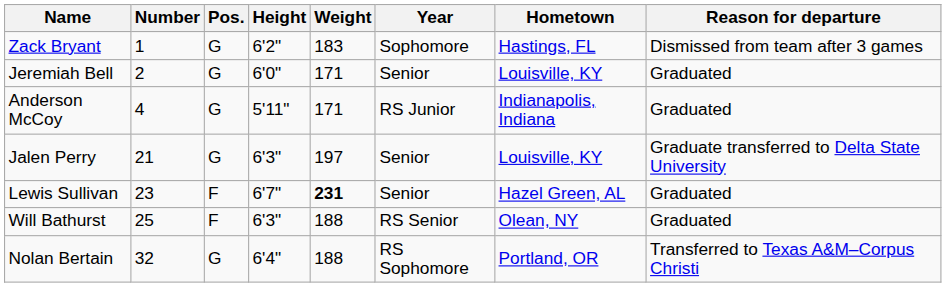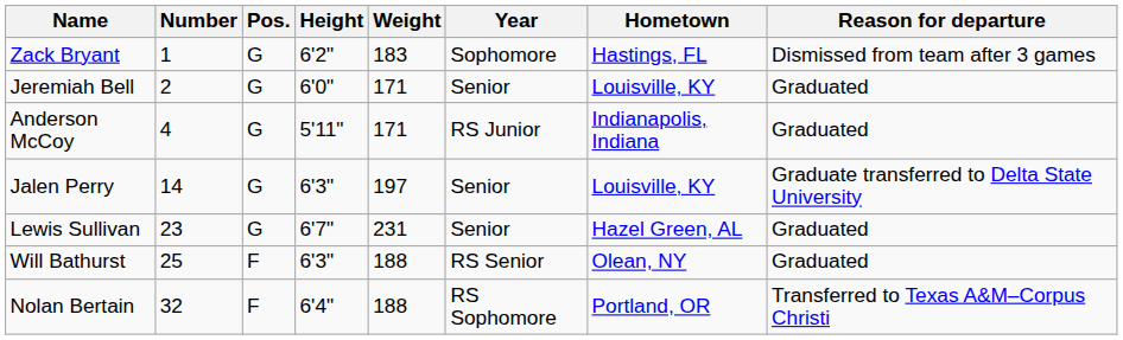 <table class="wikitable sortable" border="1">
 <tr>
 <th>Name</th>
 <th>Number</th>
 <th>Pos.</th>
 <th>Height</th>
 <th>Weight</th>
 <th>Year</th>
 <th>Hometown</th>
 <th class="unsortable">Reason for departure</th>
 </tr>
 <tr>
 <td><a href='#'>Zack Bryant</a></td>
 <td>1</td>
 <td>G</td>
 <td>6'2"</td>
 <td>183</td>
 <td>Sophomore</td>
 <td><a href='#'>Hastings, FL</a></td>
 <td>Dismissed from team after 3 games</td>
 </tr>
 <tr>
 <td>Jeremiah Bell</td>
 <td>2</td>
 <td>G</td>
 <td>6'0"</td>
 <td>171</td>
 <td>Senior</td>
 <td><a href='#'>Louisville, KY</a></td>
 <td>Graduated</td>
 </tr>
 <tr>
 <td>Anderson McCoy</td>
 <td>4</td>
 <td>G</td>
 <td>5'11"</td>
 <td>171</td>
 <td>RS Junior</td>
 <td><a href='#'>Indianapolis, Indiana</a></td>
 <td>Graduated</td>
 </tr>
 <tr>
 <td>Jalen Perry</td>
-<td>21</td>
+<td>14</td>
 <td>G</td>
 <td>6'3"</td>
 <td>197</td>
 <td>Senior</td>
 <td><a href='#'>Louisville, KY</a></td>
 <td>Graduate transferred to <a href='#'>Delta State University</a></td>
 </tr>
 <tr>
 <td>Lewis Sullivan</td>
 <td>23</td>
-<td>F</td>
+<td>G</td>
 <td>6'7"</td>
-<td><strong>231</strong></td>
+<td>231</td>
 <td>Senior</td>
 <td><a href='#'>Hazel Green, AL</a></td>
 <td>Graduated</td>
 </tr>
 <tr>
 <td>Will Bathurst</td>
 <td>25</td>
 <td>F</td>
 <td>6'3"</td>
 <td>188</td>
 <td>RS Senior</td>
 <td><a href='#'>Olean, NY</a></td>
 <td>Graduated</td>
 </tr>
 <tr>
 <td>Nolan Bertain</td>
 <td>32</td>
-<td>G</td>
+<td>F</td>
 <td>6'4"</td>
 <td>188</td>
 <td>RS Sophomore</td>
 <td><a href='#'>Portland, OR</a></td>
 <td>Transferred to <a href='#'>Texas A&M–Corpus Christi</a></td>
 </tr>
 </table>
